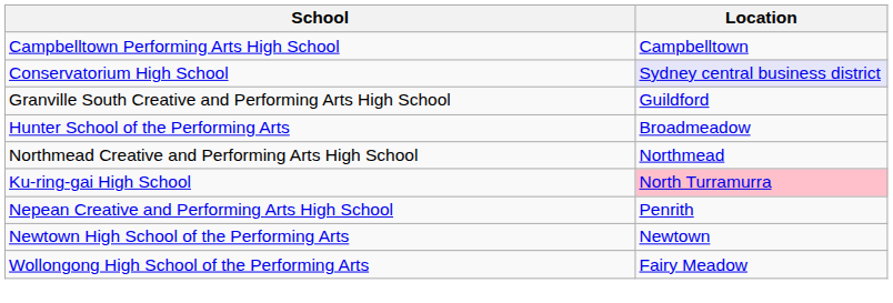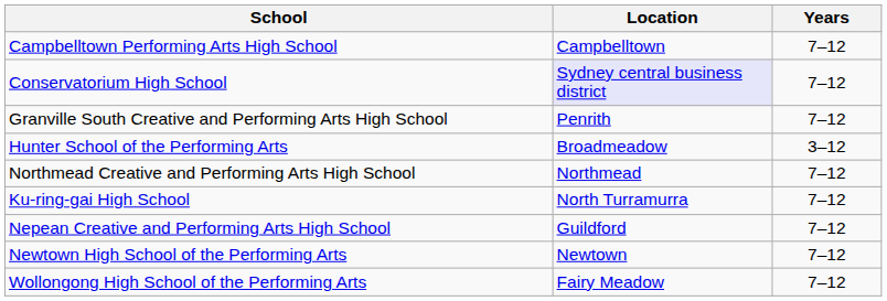 <table class="wikitable sortable" width="820">
 <tr bgcolor="#efefef" align="center">
 <th width=50%>School</th>
 <th width=20%>Location</th>
+<th width=10%>Years</th>
 </tr>
 <tr>
 <td><a href='#'>Campbelltown Performing Arts High School</a></td>
 <td><a href='#'>Campbelltown</a></td>
+<td align="center">7–12</td>
 </tr>
 <tr>
 <td><a href='#'>Conservatorium High School</a></td>
 <td style="background: lavender;"><a href='#'>Sydney central business district</a></td>
+<td align="center">7–12</td>
 </tr>
 <tr>
 <td>Granville South Creative and Performing Arts High School</td>
-<td><a href='#'>Guildford</a></td>
+<td><a href='#'>Penrith</a></td>
+<td align="center">7–12</td>
 </tr>
 <tr>
 <td><a href='#'>Hunter School of the Performing Arts</a></td>
 <td><a href='#'>Broadmeadow</a></td>
+<td align="center">3–12</td>
 </tr>
 <tr>
 <td>Northmead Creative and Performing Arts High School</td>
 <td><a href='#'>Northmead</a></td>
+<td align="center">7–12</td>
 </tr>
 <tr>
 <td><a href='#'>Ku-ring-gai High School</a></td>
-<td style="background: pink;"><a href='#'>North Turramurra</a></td>
+<td><a href='#'>North Turramurra</a></td>
+<td align="center">7–12</td>
 </tr>
 <tr>
 <td><a href='#'>Nepean Creative and Performing Arts High School</a></td>
-<td><a href='#'>Penrith</a></td>
+<td><a href='#'>Guildford</a></td>
+<td align="center">7–12</td>
 </tr>
 <tr>
 <td><a href='#'>Newtown High School of the Performing Arts</a></td>
 <td><a href='#'>Newtown</a></td>
+<td align="center">7–12</td>
 </tr>
 <tr>
 <td><a href='#'>Wollongong High School of the Performing Arts</a></td>
 <td><a href='#'>Fairy Meadow</a></td>
+<td align="center">7–12</td>
 </tr>
 </table>
